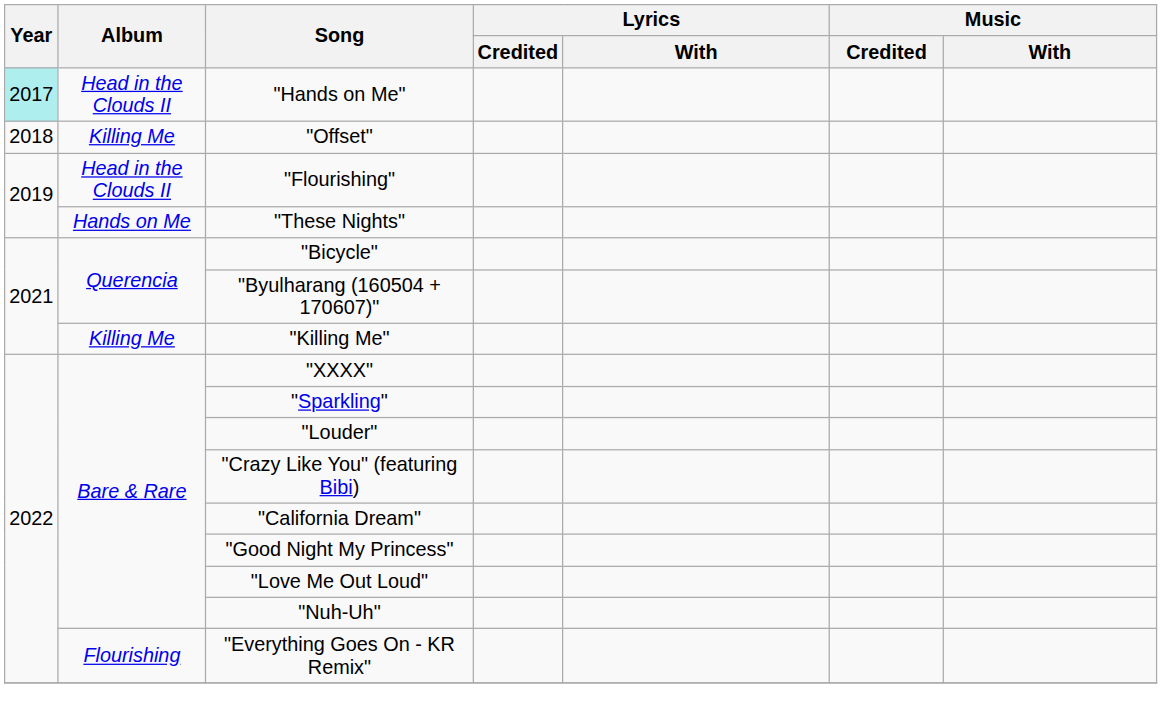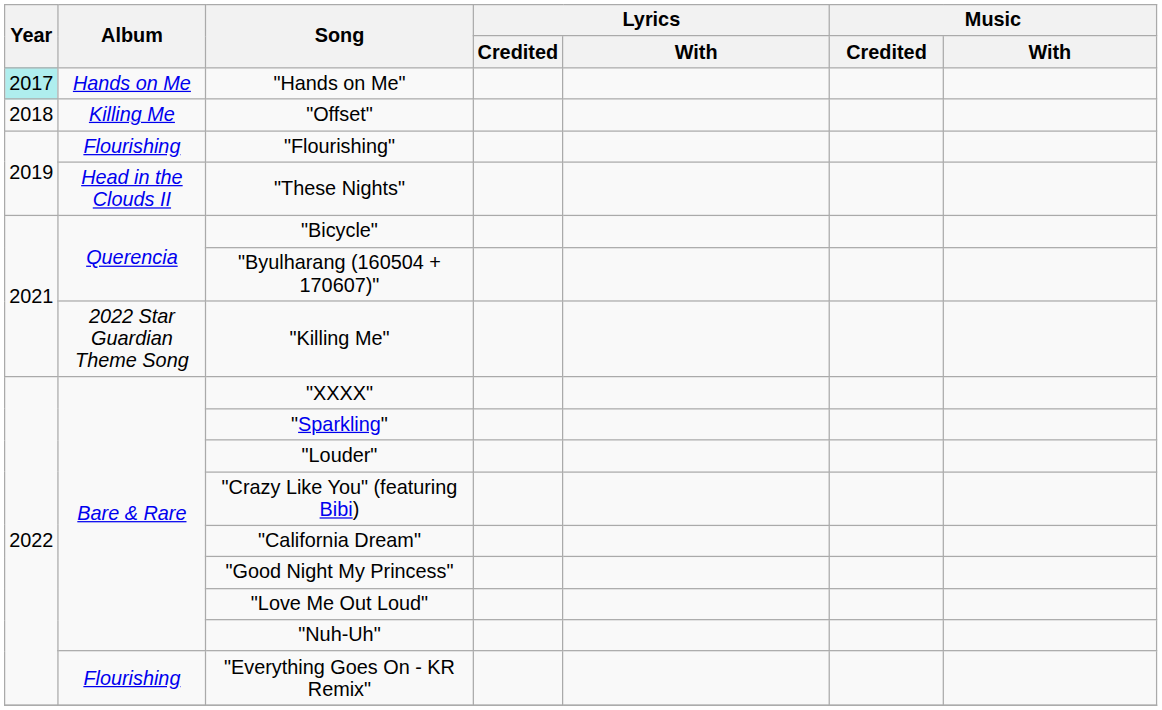 <table class="wikitable" style="text-align:center;">
 <tr>
 <th rowspan="2" style="width:2em;">Year</th>
 <th rowspan="2" style="width:7em;">Album</th>
 <th rowspan="2" style="width:13em;">Song</th>
 <th colspan="2" style="width:16em;">Lyrics</th>
 <th colspan="2" style="width:16em;">Music</th>
 </tr>
 <tr>
 <th style="width:4em;">Credited</th>
 <th style="width:13em;">With</th>
 <th style="width:4em;">Credited</th>
 <th style="width:8em;">With</th>
 </tr>
 <tr>
 <td rowspan=1 style="background: paleturquoise;">2017</td>
-<td rowspan=1><em><a href='#'>Head in the Clouds II</a></em></td>
+<td rowspan=1><em><a href='#'>Hands on Me</a></em></td>
 <td>"Hands on Me"</td>
 <td></td>
 <td></td>
 <td></td>
 <td></td>
 </tr>
 <tr>
 <td rowspan=1>2018</td>
 <td><em><a href='#'>Killing Me</a></em></td>
 <td>"Offset"</td>
 <td></td>
 <td></td>
 <td></td>
 <td></td>
 </tr>
 <tr>
 <td rowspan=2>2019</td>
-<td rowspan=1><em><a href='#'>Head in the Clouds II</a></em></td>
+<td rowspan=1><em><a href='#'>Flourishing</a></em></td>
 <td>"Flourishing"</td>
 <td></td>
 <td></td>
 <td></td>
 <td></td>
 </tr>
 <tr>
-<td rowspan=1><em><a href='#'>Hands on Me</a></em></td>
+<td rowspan=1><em><a href='#'>Head in the Clouds II</a></em></td>
 <td>"These Nights"</td>
 <td></td>
 <td></td>
 <td></td>
 <td></td>
 </tr>
 <tr>
 <td rowspan=3>2021</td>
 <td rowspan=2><em><a href='#'>Querencia</a></em></td>
 <td>"Bicycle"</td>
 <td></td>
 <td></td>
 <td></td>
 <td></td>
 </tr>
 <tr>
 <td>"Byulharang (160504 + 170607)"</td>
 <td></td>
 <td></td>
 <td></td>
 <td></td>
 </tr>
 <tr>
-<td><em><a href='#'>Killing Me</a></em></td>
+<td><em>2022 Star Guardian Theme Song</em></td>
 <td>"Killing Me"</td>
 <td></td>
 <td></td>
 <td></td>
 <td></td>
 </tr>
 <tr>
 <td rowspan=9>2022</td>
 <td rowspan=8><em><a href='#'>Bare & Rare</a></em></td>
 <td>"XXXX"</td>
 <td></td>
 <td></td>
 <td></td>
 <td></td>
 </tr>
 <tr>
 <td>"<a href='#'>Sparkling</a>"</td>
 <td></td>
 <td></td>
 <td></td>
 <td></td>
 </tr>
 <tr>
 <td>"Louder"</td>
 <td></td>
 <td></td>
 <td></td>
 <td></td>
 </tr>
 <tr>
 <td>"Crazy Like You" (featuring <a href='#'>Bibi</a>)</td>
 <td></td>
 <td></td>
 <td></td>
 <td></td>
 </tr>
 <tr>
 <td>"California Dream"</td>
 <td></td>
 <td></td>
 <td></td>
 <td></td>
 </tr>
 <tr>
 <td>"Good Night My Princess"</td>
 <td></td>
 <td></td>
 <td></td>
 <td></td>
 </tr>
 <tr>
 <td>"Love Me Out Loud"</td>
 <td></td>
 <td></td>
 <td></td>
 <td></td>
 </tr>
 <tr>
 <td>"Nuh-Uh"</td>
 <td></td>
 <td></td>
 <td></td>
 <td></td>
 </tr>
 <tr>
 <td rowspan=1><em><a href='#'>Flourishing</a></em></td>
 <td>"Everything Goes On - KR Remix"</td>
 <td></td>
 <td></td>
 <td></td>
 <td></td>
 </tr>
 <tr>
 </tr>
 </table>
